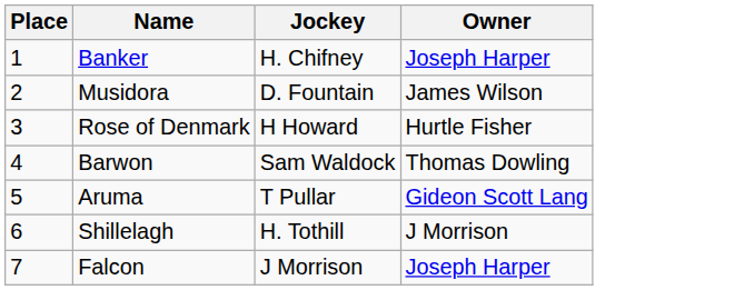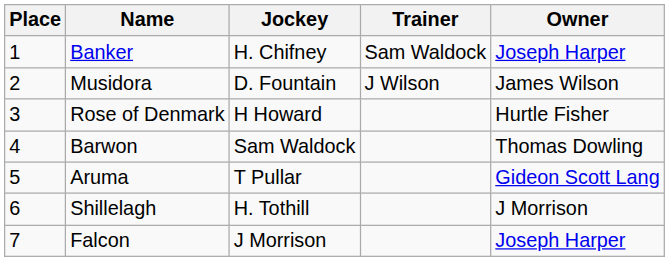 <table class="wikitable">
 <tr>
 <th>Place</th>
 <th>Name</th>
 <th>Jockey</th>
+<th>Trainer</th>
 <th>Owner</th>
 </tr>
 <tr>
 <td>1</td>
 <td><a href='#'>Banker</a></td>
 <td>H. Chifney</td>
+<td>Sam Waldock</td>
 <td><a href='#'>Joseph Harper</a></td>
 </tr>
 <tr>
 <td>2</td>
 <td>Musidora</td>
 <td>D. Fountain</td>
+<td>J Wilson</td>
 <td>James Wilson</td>
 </tr>
 <tr>
 <td>3</td>
 <td>Rose of Denmark</td>
 <td>H Howard</td>
+<td></td>
 <td>Hurtle Fisher</td>
 </tr>
 <tr>
 <td>4</td>
 <td>Barwon</td>
 <td>Sam Waldock</td>
+<td></td>
 <td>Thomas Dowling</td>
 </tr>
 <tr>
 <td>5</td>
 <td>Aruma</td>
 <td>T Pullar</td>
+<td></td>
 <td><a href='#'>Gideon Scott Lang</a></td>
 </tr>
 <tr>
 <td>6</td>
 <td>Shillelagh</td>
 <td>H. Tothill</td>
+<td></td>
 <td>J Morrison</td>
 </tr>
 <tr>
 <td>7</td>
 <td>Falcon</td>
 <td>J Morrison</td>
+<td></td>
 <td><a href='#'>Joseph Harper</a></td>
 </tr>
 </table>
